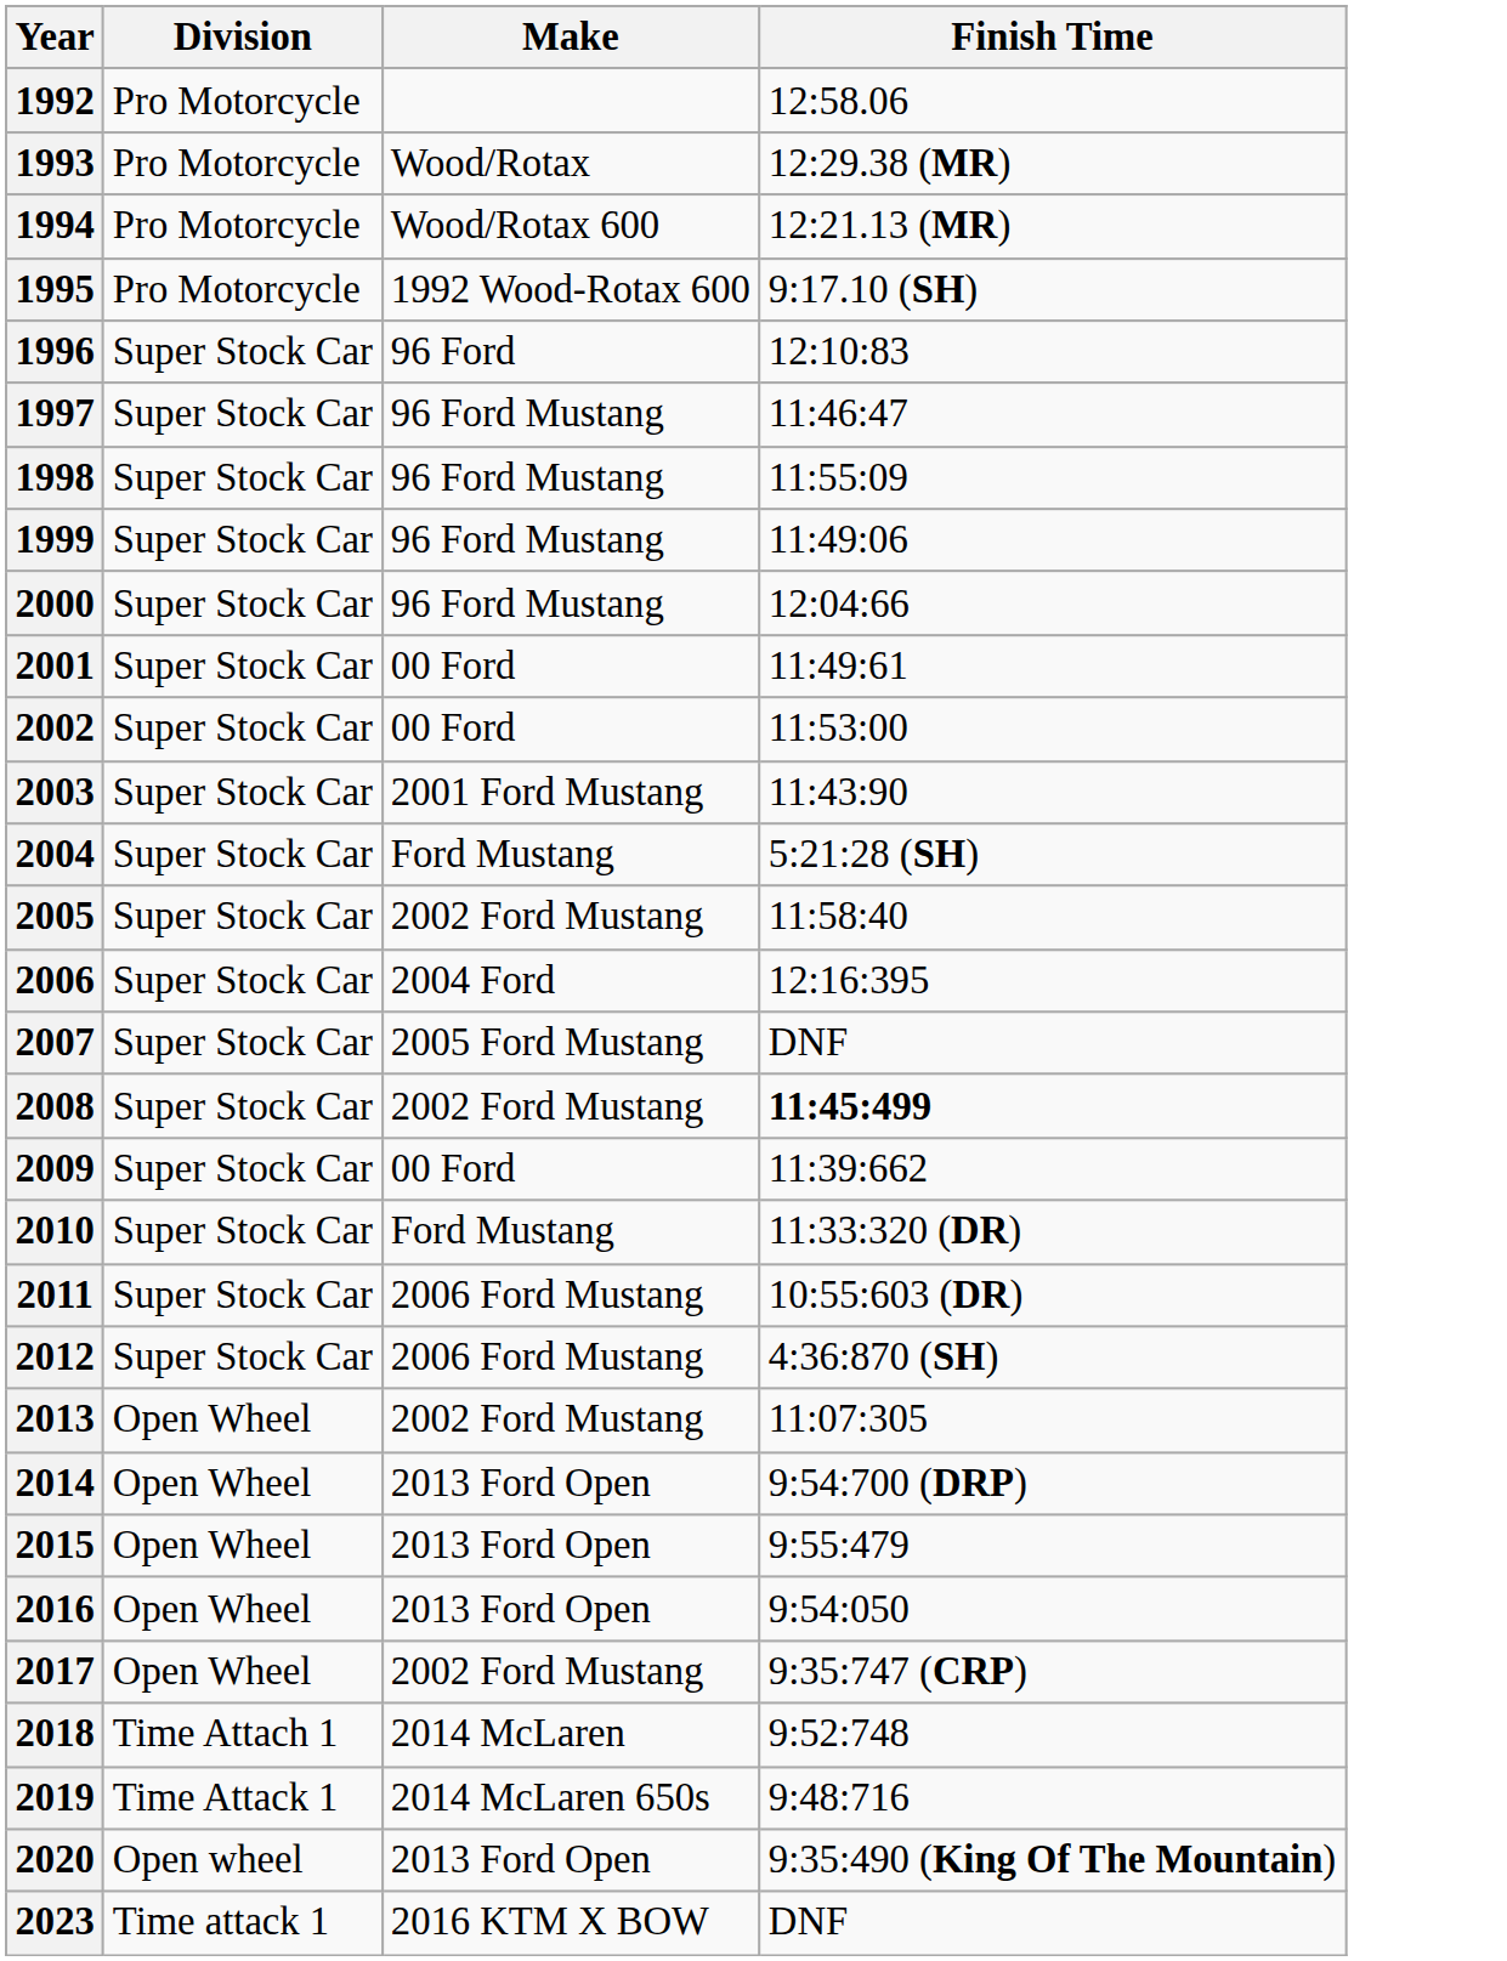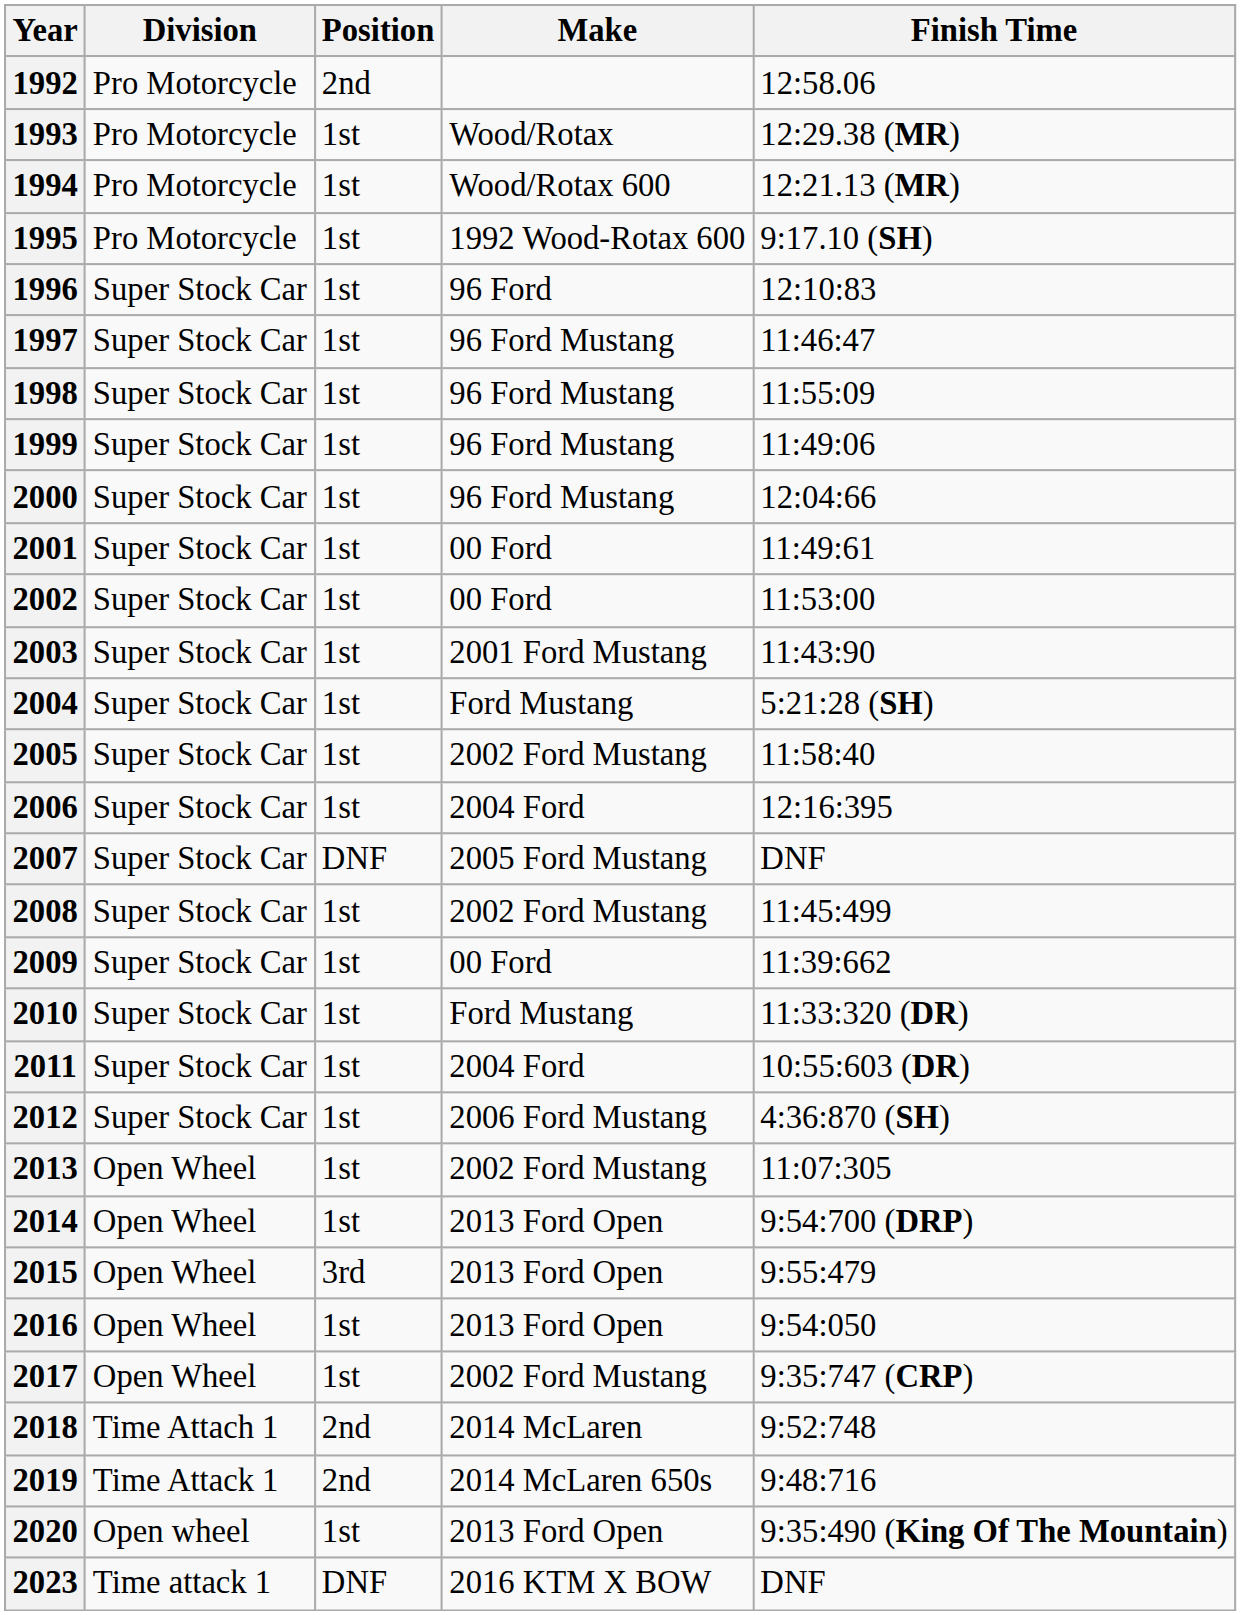 <table class="wikitable" style="font-size: 100%;">
 <tr>
 <th scope="column">Year</th>
 <th>Division</th>
+<th>Position</th>
 <th>Make</th>
 <th>Finish Time</th>
 </tr>
 <tr>
 <th>1992</th>
 <td>Pro Motorcycle</td>
+<td>2nd</td>
 <td></td>
 <td>12:58.06</td>
 </tr>
 <tr>
 <th>1993</th>
 <td>Pro Motorcycle</td>
+<td>1st</td>
 <td>Wood/Rotax</td>
 <td>12:29.38 (<strong>MR</strong>)</td>
 </tr>
 <tr>
 <th>1994</th>
 <td>Pro Motorcycle</td>
+<td>1st</td>
 <td>Wood/Rotax 600</td>
 <td>12:21.13 (<strong>MR</strong>)</td>
 </tr>
 <tr>
 <th>1995</th>
 <td>Pro Motorcycle</td>
+<td>1st</td>
 <td>1992 Wood-Rotax 600</td>
 <td>9:17.10 (<strong>SH</strong>)</td>
 </tr>
 <tr>
 <th>1996</th>
 <td>Super Stock Car</td>
+<td>1st</td>
 <td>96 Ford</td>
 <td>12:10:83</td>
 </tr>
 <tr>
 <th>1997</th>
 <td>Super Stock Car</td>
+<td>1st</td>
 <td>96 Ford Mustang</td>
 <td>11:46:47</td>
 </tr>
 <tr>
 <th>1998</th>
 <td>Super Stock Car</td>
+<td>1st</td>
 <td>96 Ford Mustang</td>
 <td>11:55:09</td>
 </tr>
 <tr>
 <th>1999</th>
 <td>Super Stock Car</td>
+<td>1st</td>
 <td>96 Ford Mustang</td>
 <td>11:49:06</td>
 </tr>
 <tr>
 <th>2000</th>
 <td>Super Stock Car</td>
+<td>1st</td>
 <td>96 Ford Mustang</td>
 <td>12:04:66</td>
 </tr>
 <tr>
 <th>2001</th>
 <td>Super Stock Car</td>
+<td>1st</td>
 <td>00 Ford</td>
 <td>11:49:61</td>
 </tr>
 <tr>
 <th>2002</th>
 <td>Super Stock Car</td>
+<td>1st</td>
 <td>00 Ford</td>
 <td>11:53:00</td>
 </tr>
 <tr>
 <th>2003</th>
 <td>Super Stock Car</td>
+<td>1st</td>
 <td>2001 Ford Mustang</td>
 <td>11:43:90</td>
 </tr>
 <tr>
 <th>2004</th>
 <td>Super Stock Car</td>
+<td>1st</td>
 <td>Ford Mustang</td>
 <td>5:21:28 (<strong>SH</strong>)</td>
 </tr>
 <tr>
 <th>2005</th>
 <td>Super Stock Car</td>
+<td>1st</td>
 <td>2002 Ford Mustang</td>
 <td>11:58:40</td>
 </tr>
 <tr>
 <th>2006</th>
 <td>Super Stock Car</td>
+<td>1st</td>
 <td>2004 Ford</td>
 <td>12:16:395</td>
 </tr>
 <tr>
 <th>2007</th>
 <td>Super Stock Car</td>
+<td>DNF</td>
 <td>2005 Ford Mustang</td>
 <td>DNF</td>
 </tr>
 <tr>
 <th>2008</th>
 <td>Super Stock Car</td>
+<td>1st</td>
 <td>2002 Ford Mustang</td>
-<td><strong>11:45:499</strong></td>
+<td>11:45:499</td>
 </tr>
 <tr>
 <th>2009</th>
 <td>Super Stock Car</td>
+<td>1st</td>
 <td>00 Ford</td>
 <td>11:39:662</td>
 </tr>
 <tr>
 <th>2010</th>
 <td>Super Stock Car</td>
+<td>1st</td>
 <td>Ford Mustang</td>
 <td>11:33:320 (<strong>DR</strong>)</td>
 </tr>
 <tr>
 <th>2011</th>
 <td>Super Stock Car</td>
-<td>2006 Ford Mustang</td>
+<td>1st</td>
+<td>2004 Ford</td>
 <td>10:55:603 (<strong>DR</strong>)</td>
 </tr>
 <tr>
 <th>2012</th>
 <td>Super Stock Car</td>
+<td>1st</td>
 <td>2006 Ford Mustang</td>
 <td>4:36:870 (<strong>SH</strong>)</td>
 </tr>
 <tr>
 <th>2013</th>
 <td>Open Wheel</td>
+<td>1st</td>
 <td>2002 Ford Mustang</td>
 <td>11:07:305</td>
 </tr>
 <tr>
 <th>2014</th>
 <td>Open Wheel</td>
+<td>1st</td>
 <td>2013 Ford Open</td>
 <td>9:54:700 (<strong>DRP</strong>)</td>
 </tr>
 <tr>
 <th>2015</th>
 <td>Open Wheel</td>
+<td>3rd</td>
 <td>2013 Ford Open</td>
 <td>9:55:479</td>
 </tr>
 <tr>
 <th>2016</th>
 <td>Open Wheel</td>
+<td>1st</td>
 <td>2013 Ford Open</td>
 <td>9:54:050</td>
 </tr>
 <tr>
 <th>2017</th>
 <td>Open Wheel</td>
+<td>1st</td>
 <td>2002 Ford Mustang</td>
 <td>9:35:747 (<strong>CRP</strong>)</td>
 </tr>
 <tr>
 <th>2018</th>
 <td>Time Attach 1</td>
+<td>2nd</td>
 <td>2014 McLaren</td>
 <td>9:52:748</td>
 </tr>
 <tr>
 <th>2019</th>
 <td>Time Attack 1</td>
+<td>2nd</td>
 <td>2014 McLaren 650s</td>
 <td>9:48:716</td>
 </tr>
 <tr>
 <th>2020</th>
 <td>Open wheel</td>
+<td>1st</td>
 <td>2013 Ford Open</td>
 <td>9:35:490 (<strong>King Of The Mountain</strong>)</td>
 </tr>
 <tr>
 <th>2023</th>
 <td>Time attack 1</td>
+<td>DNF</td>
 <td>2016 KTM X BOW</td>
 <td>DNF</td>
 </tr>
 </table>
